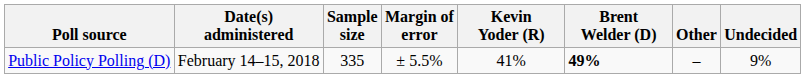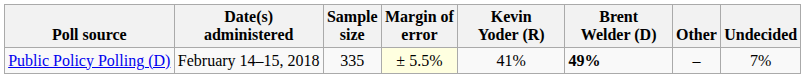 <table class="wikitable">
 <tr valign= bottom>
 <th>Poll source</th>
 <th>Date(s)<br>administered</th>
 <th>Sample<br>size</th>
 <th>Margin of<br>error</th>
 <th style="width:100px;">Kevin<br>Yoder (R)</th>
 <th style="width:100px;">Brent<br>Welder (D)</th>
 <th>Other</th>
 <th>Undecided</th>
 </tr>
 <tr>
 <td><a href='#'>Public Policy Polling (D)</a></td>
 <td align=center>February 14–15, 2018</td>
 <td align=center>335</td>
-<td align=center>± 5.5%</td>
+<td align=center style="background: lightyellow;">± 5.5%</td>
 <td align=center>41%</td>
 <td><strong>49%</strong></td>
 <td align=center>–</td>
-<td align=center>9%</td>
+<td align=center>7%</td>
 </tr>
 </table>
